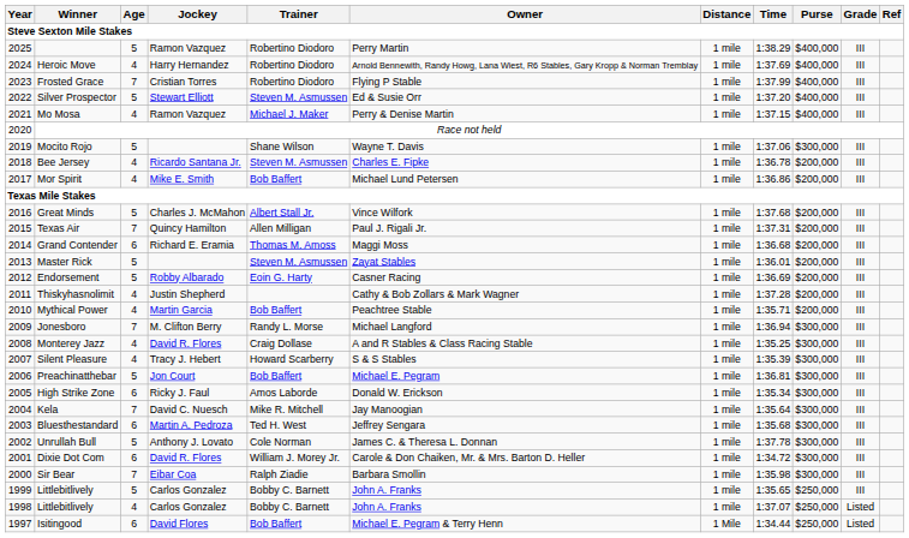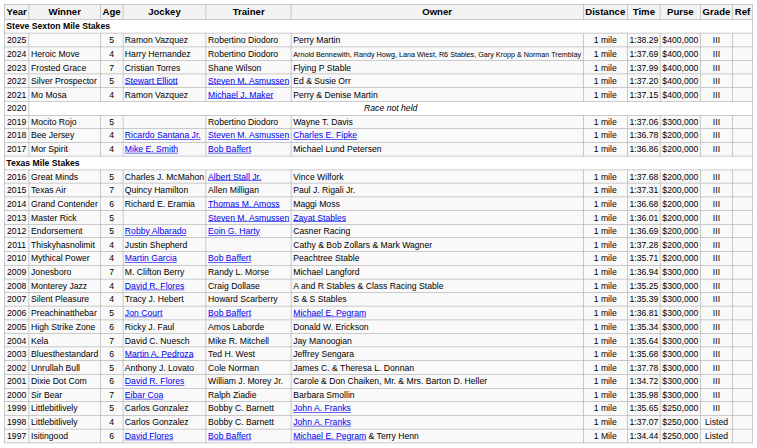 <table class="wikitable sortable">
 <tr>
 <th>Year</th>
 <th>Winner</th>
 <th>Age</th>
 <th>Jockey</th>
 <th>Trainer</th>
 <th>Owner</th>
 <th>Distance</th>
 <th>Time</th>
 <th>Purse</th>
 <th>Grade</th>
 <th>Ref</th>
 </tr>
 <tr style="font-size:90%; background-color:white">
 <td align=left colspan=11><strong>Steve Sexton Mile Stakes</strong></td>
 </tr>
 <tr style="font-size:90%;">
 <td align=center>2025</td>
 <td></td>
 <td align=center>5</td>
 <td>Ramon Vazquez</td>
 <td>Robertino Diodoro</td>
 <td>Perry Martin</td>
 <td align=center>1 mile</td>
 <td align=center>1:38.29</td>
 <td align=center>$400,000</td>
 <td align=center>III</td>
 <td></td>
 </tr>
 <tr style="font-size:90%;">
 <td align=center>2024</td>
 <td>Heroic Move</td>
 <td align=center>4</td>
 <td>Harry Hernandez</td>
 <td>Robertino Diodoro</td>
 <td><small>Arnold Bennewith, Randy Howg, Lana Wiest, R6 Stables, Gary Kropp & Norman Tremblay</small></td>
 <td align=center>1 mile</td>
 <td align=center>1:37.69</td>
 <td align=center>$400,000</td>
 <td align=center>III</td>
 <td></td>
 </tr>
 <tr style="font-size:90%;">
 <td align=center>2023</td>
 <td>Frosted Grace</td>
 <td align=center>7</td>
 <td>Cristian Torres</td>
-<td>Robertino Diodoro</td>
+<td>Shane Wilson</td>
 <td>Flying P Stable</td>
 <td align=center>1 mile</td>
 <td align=center>1:37.99</td>
 <td align=center>$400,000</td>
 <td align=center>III</td>
 <td></td>
 </tr>
 <tr style="font-size:90%;">
 <td align=center>2022</td>
 <td>Silver Prospector</td>
 <td align=center>5</td>
 <td><a href='#'>Stewart Elliott</a></td>
 <td><a href='#'>Steven M. Asmussen</a></td>
 <td>Ed & Susie Orr</td>
 <td align=center>1 mile</td>
 <td align=center>1:37.20</td>
 <td align=center>$400,000</td>
 <td align=center>III</td>
 <td></td>
 </tr>
 <tr style="font-size:90%;">
 <td align=center>2021</td>
 <td>Mo Mosa</td>
 <td align=center>4</td>
 <td>Ramon Vazquez</td>
 <td><a href='#'>Michael J. Maker</a></td>
 <td>Perry & Denise Martin</td>
 <td align=center>1 mile</td>
 <td align=center>1:37.15</td>
 <td align=center>$400,000</td>
 <td align=center>III</td>
 <td></td>
 </tr>
 <tr style="font-size:90%; background-color:white">
 <td align="center">2020</td>
 <td align="center" colspan=10><em>Race not held</em></td>
 </tr>
 <tr style="font-size:90%;">
 <td align=center>2019</td>
 <td>Mocito Rojo</td>
 <td align=center>5</td>
 <td></td>
-<td>Shane Wilson</td>
+<td>Robertino Diodoro</td>
 <td>Wayne T. Davis</td>
 <td align=center>1 mile</td>
 <td align=center>1:37.06</td>
 <td align=center>$300,000</td>
 <td align=center>III</td>
 <td></td>
 </tr>
 <tr style="font-size:90%;">
 <td align=center>2018</td>
 <td>Bee Jersey</td>
 <td align=center>4</td>
 <td><a href='#'>Ricardo Santana Jr.</a></td>
 <td><a href='#'>Steven M. Asmussen</a></td>
 <td><a href='#'>Charles E. Fipke</a></td>
 <td align=center>1 mile</td>
 <td align=center>1:36.78</td>
 <td align=center>$200,000</td>
 <td align=center>III</td>
 <td></td>
 </tr>
 <tr style="font-size:90%;">
 <td align=center>2017</td>
 <td>Mor Spirit</td>
 <td align=center>4</td>
 <td><a href='#'>Mike E. Smith</a></td>
 <td><a href='#'>Bob Baffert</a></td>
 <td>Michael Lund Petersen</td>
 <td align=center>1 mile</td>
 <td align=center>1:36.86</td>
 <td align=center>$200,000</td>
 <td align=center>III</td>
 <td></td>
 </tr>
 <tr style="font-size:90%; background-color:white">
 <td align="left" colspan=11><strong>Texas Mile Stakes</strong></td>
 </tr>
 <tr style="font-size:90%;">
 <td align=center>2016</td>
 <td>Great Minds</td>
 <td align=center>5</td>
 <td>Charles J. McMahon</td>
 <td><a href='#'>Albert Stall Jr.</a></td>
 <td>Vince Wilfork</td>
 <td align=center>1 mile</td>
 <td align=center>1:37.68</td>
 <td align=center>$200,000</td>
 <td align=center>III</td>
 <td></td>
 </tr>
 <tr style="font-size:90%;">
 <td align=center>2015</td>
 <td>Texas Air</td>
 <td align=center>7</td>
 <td>Quincy Hamilton</td>
 <td>Allen Milligan</td>
 <td>Paul J. Rigali Jr.</td>
 <td align=center>1 mile</td>
 <td align=center>1:37.31</td>
 <td align=center>$200,000</td>
 <td align=center>III</td>
 <td></td>
 </tr>
 <tr style="font-size:90%;">
 <td align=center>2014</td>
 <td>Grand Contender</td>
 <td align=center>6</td>
 <td>Richard E. Eramia</td>
 <td><a href='#'>Thomas M. Amoss</a></td>
 <td>Maggi Moss</td>
 <td align=center>1 mile</td>
 <td align=center>1:36.68</td>
 <td align=center>$200,000</td>
 <td align=center>III</td>
 <td></td>
 </tr>
 <tr style="font-size:90%;">
 <td align=center>2013</td>
 <td>Master Rick</td>
 <td align=center>5</td>
 <td></td>
 <td><a href='#'>Steven M. Asmussen</a></td>
 <td><a href='#'>Zayat Stables</a></td>
 <td align=center>1 mile</td>
 <td align=center>1:36.01</td>
 <td align=center>$200,000</td>
 <td align=center>III</td>
 <td></td>
 </tr>
 <tr style="font-size:90%;">
 <td align=center>2012</td>
 <td>Endorsement</td>
 <td align=center>5</td>
 <td><a href='#'>Robby Albarado</a></td>
 <td><a href='#'>Eoin G. Harty</a></td>
 <td>Casner Racing</td>
 <td align=center>1 mile</td>
 <td align=center>1:36.69</td>
 <td align=center>$200,000</td>
 <td align=center>III</td>
 <td></td>
 </tr>
 <tr style="font-size:90%;">
 <td align=center>2011</td>
 <td>Thiskyhasnolimit</td>
 <td align=center>4</td>
 <td>Justin Shepherd</td>
 <td></td>
 <td>Cathy & Bob Zollars & Mark Wagner</td>
 <td align=center>1 mile</td>
 <td align=center>1:37.28</td>
 <td align=center>$200,000</td>
 <td align=center>III</td>
 <td></td>
 </tr>
 <tr style="font-size:90%;">
 <td align=center>2010</td>
 <td>Mythical Power</td>
 <td align=center>4</td>
 <td><a href='#'>Martin Garcia</a></td>
 <td><a href='#'>Bob Baffert</a></td>
 <td>Peachtree Stable</td>
 <td align=center>1 mile</td>
 <td align=center>1:35.71</td>
 <td align=center>$200,000</td>
 <td align=center>III</td>
 <td></td>
 </tr>
 <tr style="font-size:90%;">
 <td align=center>2009</td>
 <td>Jonesboro</td>
 <td align=center>7</td>
 <td>M. Clifton Berry</td>
 <td>Randy L. Morse</td>
 <td>Michael Langford</td>
 <td align=center>1 mile</td>
 <td align=center>1:36.94</td>
 <td align=center>$300,000</td>
 <td align=center>III</td>
 <td></td>
 </tr>
 <tr style="font-size:90%;">
 <td align=center>2008</td>
 <td>Monterey Jazz</td>
 <td align=center>4</td>
 <td><a href='#'>David R. Flores</a></td>
 <td>Craig Dollase</td>
 <td>A and R Stables & Class Racing Stable</td>
 <td align=center>1 mile</td>
 <td align=center>1:35.25</td>
 <td align=center>$300,000</td>
 <td align=center>III</td>
 <td></td>
 </tr>
 <tr style="font-size:90%;">
 <td align=center>2007</td>
 <td>Silent Pleasure</td>
 <td align=center>4</td>
 <td>Tracy J. Hebert</td>
 <td>Howard Scarberry</td>
 <td>S & S Stables</td>
 <td align=center>1 mile</td>
 <td align=center>1:35.39</td>
 <td align=center>$300,000</td>
 <td align=center>III</td>
 <td></td>
 </tr>
 <tr style="font-size:90%;">
 <td align=center>2006</td>
 <td>Preachinatthebar</td>
 <td align=center>5</td>
 <td><a href='#'>Jon Court</a></td>
 <td><a href='#'>Bob Baffert</a></td>
 <td><a href='#'>Michael E. Pegram</a></td>
 <td align=center>1 mile</td>
 <td align=center>1:36.81</td>
 <td align=center>$300,000</td>
 <td align=center>III</td>
 <td></td>
 </tr>
 <tr style="font-size:90%;">
 <td align=center>2005</td>
 <td>High Strike Zone</td>
 <td align=center>6</td>
 <td>Ricky J. Faul</td>
 <td>Amos Laborde</td>
 <td>Donald W. Erickson</td>
 <td align=center>1 mile</td>
 <td align=center>1:35.34</td>
 <td align=center>$300,000</td>
 <td align=center>III</td>
 <td></td>
 </tr>
 <tr style="font-size:90%;">
 <td align=center>2004</td>
 <td>Kela</td>
 <td align=center>7</td>
 <td>David C. Nuesch</td>
 <td>Mike R. Mitchell</td>
 <td>Jay Manoogian</td>
 <td align=center>1 mile</td>
 <td align=center>1:35.64</td>
 <td align=center>$300,000</td>
 <td align=center>III</td>
 <td></td>
 </tr>
 <tr style="font-size:90%;">
 <td align=center>2003</td>
 <td>Bluesthestandard</td>
 <td align=center>6</td>
 <td><a href='#'>Martin A. Pedroza</a></td>
 <td>Ted H. West</td>
 <td>Jeffrey Sengara</td>
 <td align=center>1 mile</td>
 <td align=center>1:35.68</td>
 <td align=center>$300,000</td>
 <td align=center>III</td>
 <td></td>
 </tr>
 <tr style="font-size:90%;">
 <td align=center>2002</td>
 <td>Unrullah Bull</td>
 <td align=center>5</td>
 <td>Anthony J. Lovato</td>
 <td>Cole Norman</td>
 <td>James C. & Theresa L. Donnan</td>
 <td align=center>1 mile</td>
 <td align=center>1:37.78</td>
 <td align=center>$300,000</td>
 <td align=center>III</td>
 <td></td>
 </tr>
 <tr style="font-size:90%;">
 <td align=center>2001</td>
 <td>Dixie Dot Com</td>
 <td align=center>6</td>
 <td><a href='#'>David R. Flores</a></td>
 <td>William J. Morey Jr.</td>
 <td>Carole & Don Chaiken, Mr. & Mrs. Barton D. Heller</td>
 <td align=center>1 mile</td>
 <td align=center>1:34.72</td>
 <td align=center>$300,000</td>
 <td align=center>III</td>
 <td></td>
 </tr>
 <tr style="font-size:90%;">
 <td align=center>2000</td>
 <td>Sir Bear</td>
 <td align=center>7</td>
 <td><a href='#'>Eibar Coa</a></td>
 <td>Ralph Ziadie</td>
 <td>Barbara Smollin</td>
 <td align=center>1 mile</td>
 <td align=center>1:35.98</td>
 <td align=center>$300,000</td>
 <td align=center>III</td>
 <td></td>
 </tr>
 <tr style="font-size:90%;">
 <td align=center>1999</td>
 <td>Littlebitlively</td>
 <td align=center>5</td>
 <td>Carlos Gonzalez</td>
 <td>Bobby C. Barnett</td>
 <td><a href='#'>John A. Franks</a></td>
 <td align=center>1 mile</td>
 <td align=center>1:35.65</td>
 <td align=center>$250,000</td>
 <td align=center>III</td>
 <td></td>
 </tr>
 <tr style="font-size:90%;">
 <td align=center>1998</td>
 <td>Littlebitlively</td>
 <td align=center>4</td>
 <td>Carlos Gonzalez</td>
 <td>Bobby C. Barnett</td>
 <td><a href='#'>John A. Franks</a></td>
 <td align=center>1 mile</td>
 <td align=center>1:37.07</td>
 <td align=center>$250,000</td>
 <td align=center>Listed</td>
 <td></td>
 </tr>
 <tr style="font-size:90%;">
 <td align=center>1997</td>
 <td>Isitingood</td>
 <td align=center>6</td>
 <td><a href='#'>David Flores</a></td>
 <td><a href='#'>Bob Baffert</a></td>
 <td><a href='#'>Michael E. Pegram</a> & Terry Henn</td>
 <td align=center>1 Mile</td>
 <td align=center>1:34.44</td>
 <td align=center>$250,000</td>
 <td align=center>Listed</td>
 <td></td>
 </tr>
 </table>
